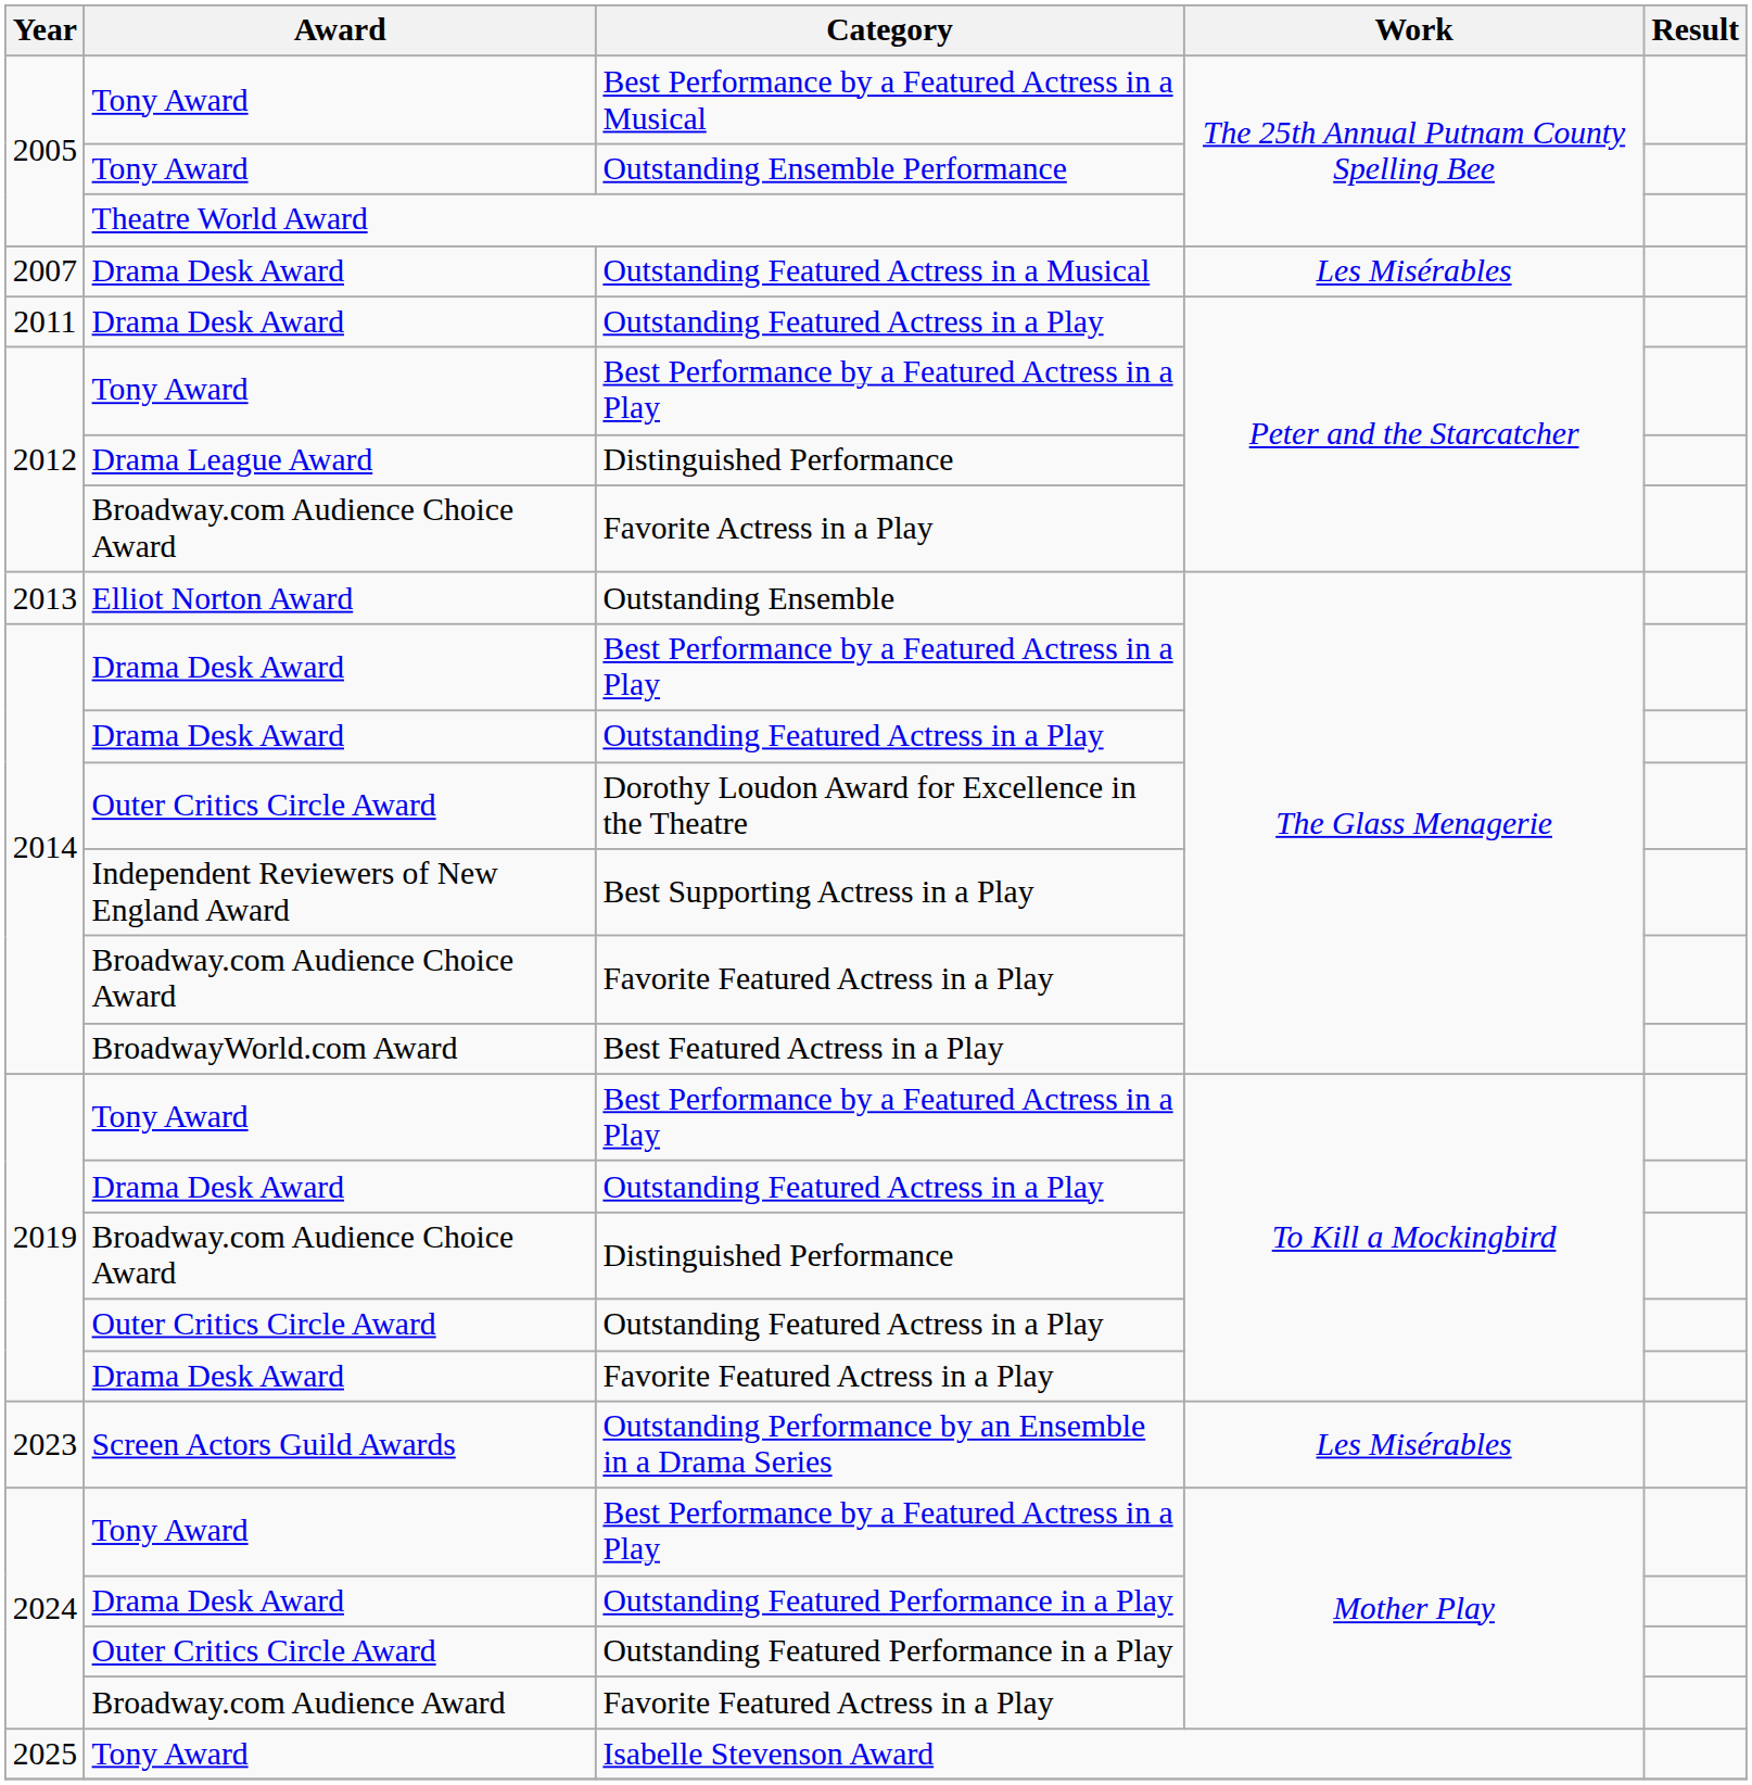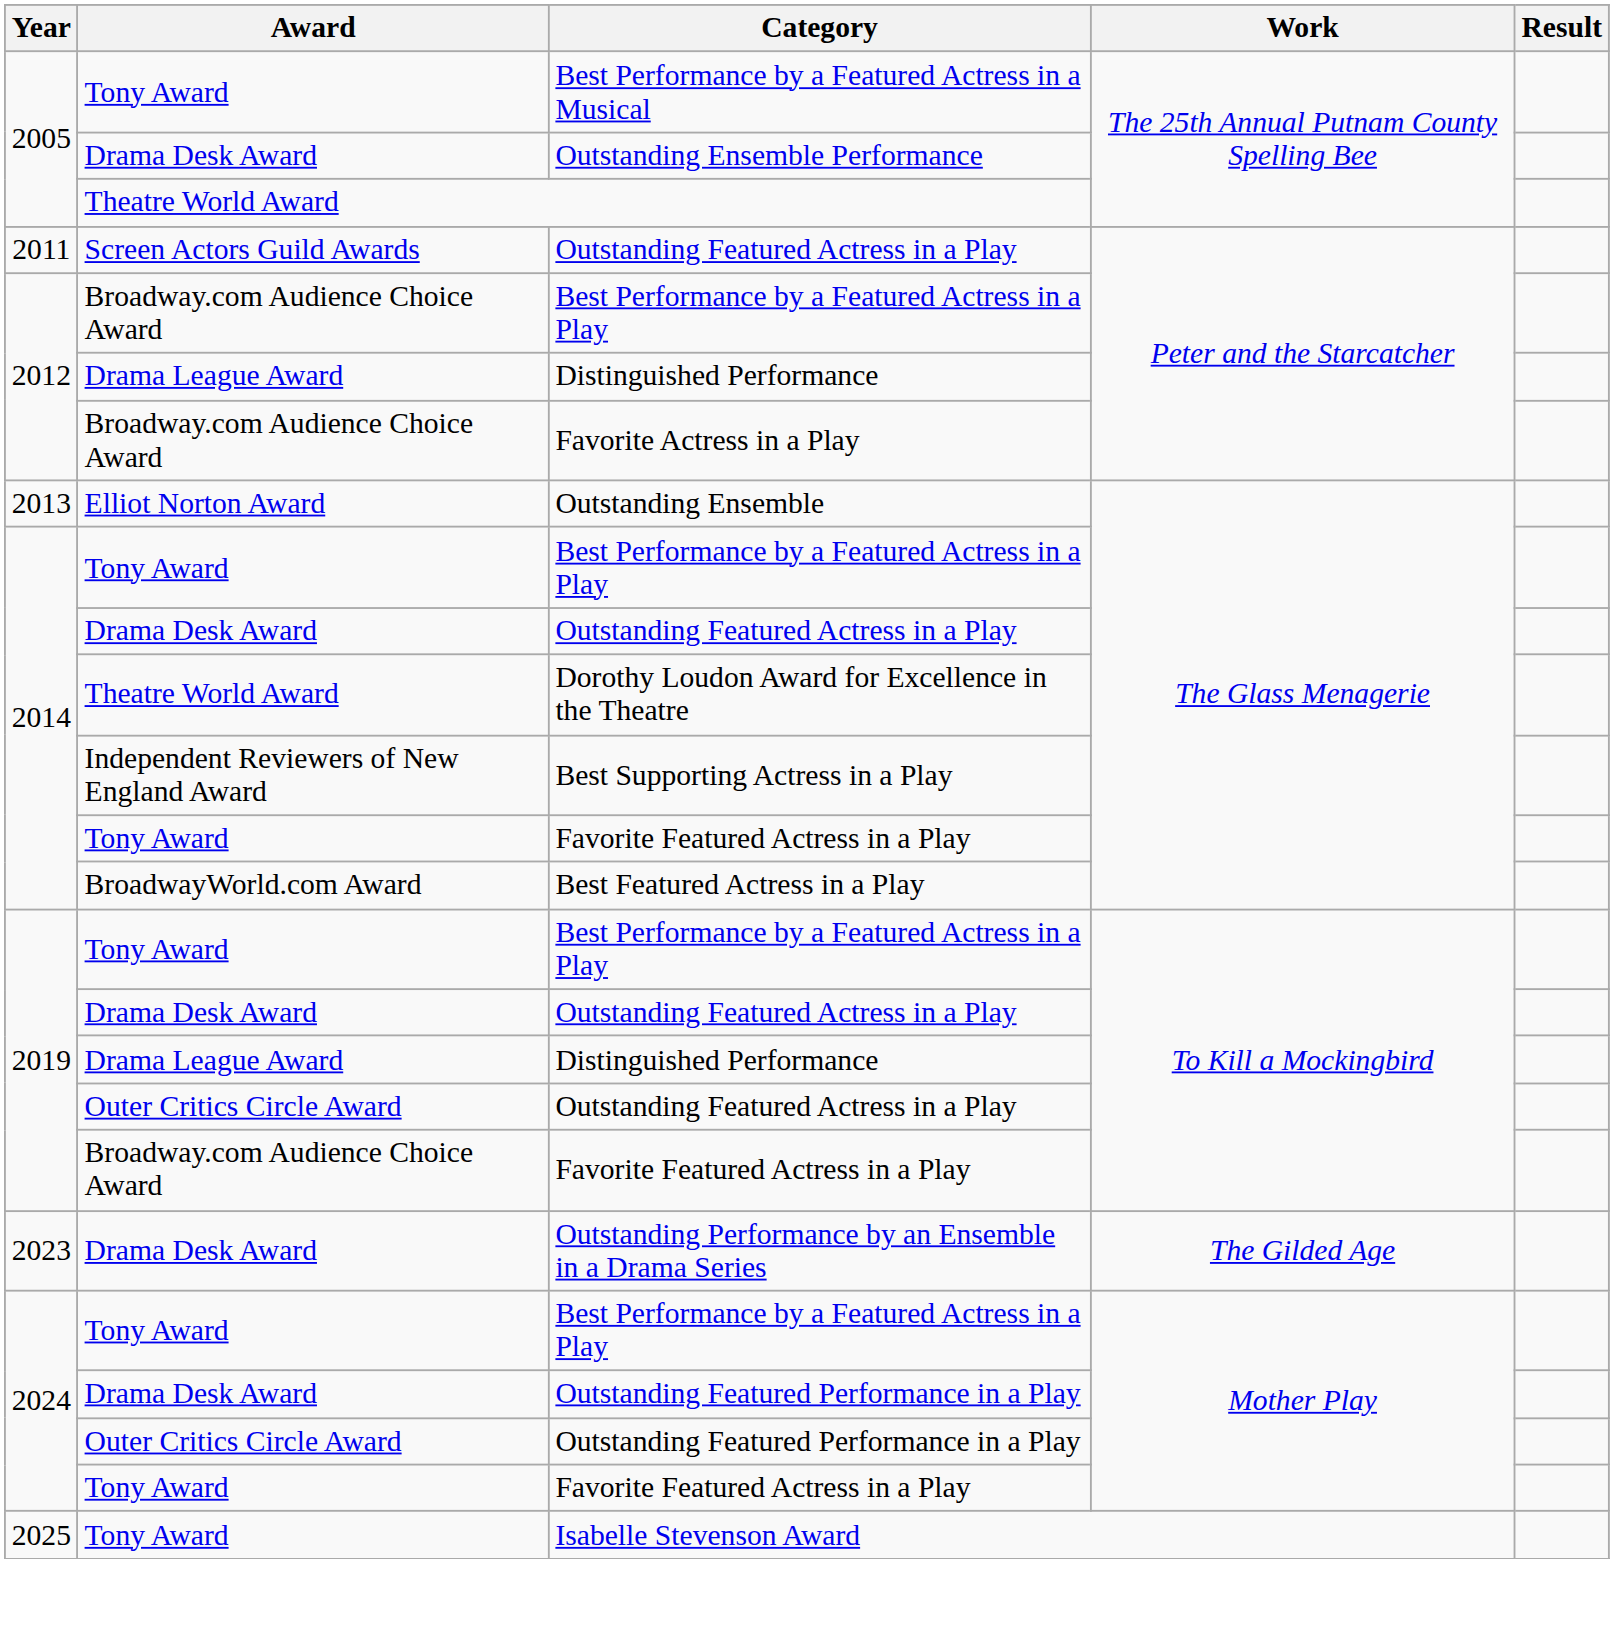 <table class="wikitable sortable">
 <tr>
 <th>Year</th>
 <th>Award</th>
 <th>Category</th>
 <th>Work</th>
 <th>Result</th>
 </tr>
 <tr>
 <td rowspan="3" align="center">2005</td>
 <td><a href='#'>Tony Award</a></td>
 <td><a href='#'>Best Performance by a Featured Actress in a Musical</a></td>
 <td rowspan="3" align="center"><em><a href='#'>The 25th Annual Putnam County Spelling Bee</a></em></td>
 <td></td>
 </tr>
 <tr>
-<td><a href='#'>Tony Award</a></td>
+<td><a href='#'>Drama Desk Award</a></td>
 <td><a href='#'>Outstanding Ensemble Performance</a></td>
 <td></td>
 </tr>
 <tr>
 <td colspan="2"><a href='#'>Theatre World Award</a></td>
 <td></td>
 </tr>
 <tr>
-<td align="center">2007</td>
-<td><a href='#'>Drama Desk Award</a></td>
-<td><a href='#'>Outstanding Featured Actress in a Musical</a></td>
-<td align="center"><em><a href='#'>Les Misérables</a></em></td>
-<td></td>
-</tr>
-<tr>
 <td align="center">2011</td>
-<td><a href='#'>Drama Desk Award</a></td>
+<td><a href='#'>Screen Actors Guild Awards</a></td>
 <td><a href='#'>Outstanding Featured Actress in a Play</a></td>
 <td rowspan="4" align="center"><em><a href='#'>Peter and the Starcatcher</a></em></td>
 <td></td>
 </tr>
 <tr>
 <td rowspan="3" align="center">2012</td>
-<td><a href='#'>Tony Award</a></td>
+<td>Broadway.com Audience Choice Award</td>
 <td><a href='#'>Best Performance by a Featured Actress in a Play</a></td>
 <td></td>
 </tr>
 <tr>
 <td><a href='#'>Drama League Award</a></td>
 <td>Distinguished Performance</td>
 <td></td>
 </tr>
 <tr>
 <td>Broadway.com Audience Choice Award</td>
 <td>Favorite Actress in a Play</td>
 <td></td>
 </tr>
 <tr>
 <td align="center">2013</td>
 <td><a href='#'>Elliot Norton Award</a></td>
 <td>Outstanding Ensemble</td>
 <td rowspan="7" align="center"><em><a href='#'>The Glass Menagerie</a></em></td>
 <td></td>
 </tr>
 <tr>
 <td rowspan="6" align="center">2014</td>
-<td><a href='#'>Drama Desk Award</a></td>
+<td><a href='#'>Tony Award</a></td>
 <td><a href='#'>Best Performance by a Featured Actress in a Play</a></td>
 <td></td>
 </tr>
 <tr>
 <td><a href='#'>Drama Desk Award</a></td>
 <td><a href='#'>Outstanding Featured Actress in a Play</a></td>
 <td></td>
 </tr>
 <tr>
-<td><a href='#'>Outer Critics Circle Award</a></td>
+<td><a href='#'>Theatre World Award</a></td>
 <td>Dorothy Loudon Award for Excellence in the Theatre</td>
 <td></td>
 </tr>
 <tr>
 <td>Independent Reviewers of New England Award</td>
 <td>Best Supporting Actress in a Play</td>
 <td></td>
 </tr>
 <tr>
-<td>Broadway.com Audience Choice Award</td>
+<td><a href='#'>Tony Award</a></td>
 <td>Favorite Featured Actress in a Play</td>
 <td></td>
 </tr>
 <tr>
 <td>BroadwayWorld.com Award</td>
 <td>Best Featured Actress in a Play</td>
 <td></td>
 </tr>
 <tr>
 <td rowspan="5" align="center">2019</td>
 <td><a href='#'>Tony Award</a></td>
 <td><a href='#'>Best Performance by a Featured Actress in a Play</a></td>
 <td rowspan="5" align="center"><em><a href='#'>To Kill a Mockingbird</a></em></td>
 <td></td>
 </tr>
 <tr>
 <td><a href='#'>Drama Desk Award</a></td>
 <td><a href='#'>Outstanding Featured Actress in a Play</a></td>
 <td></td>
 </tr>
 <tr>
-<td>Broadway.com Audience Choice Award</td>
+<td><a href='#'>Drama League Award</a></td>
 <td>Distinguished Performance</td>
 <td></td>
 </tr>
 <tr>
 <td><a href='#'>Outer Critics Circle Award</a></td>
 <td>Outstanding Featured Actress in a Play</td>
 <td></td>
 </tr>
 <tr>
-<td><a href='#'>Drama Desk Award</a></td>
+<td>Broadway.com Audience Choice Award</td>
 <td>Favorite Featured Actress in a Play</td>
 <td></td>
 </tr>
 <tr>
 <td align="center">2023</td>
-<td><a href='#'>Screen Actors Guild Awards</a></td>
+<td><a href='#'>Drama Desk Award</a></td>
 <td><a href='#'>Outstanding Performance by an Ensemble in a Drama Series</a></td>
-<td align="center"><em><a href='#'>Les Misérables</a></em></td>
+<td align="center"><em><a href='#'>The Gilded Age</a></em></td>
 <td></td>
 </tr>
 <tr>
 <td rowspan="4" align="center">2024</td>
 <td><a href='#'>Tony Award</a></td>
 <td><a href='#'>Best Performance by a Featured Actress in a Play</a></td>
 <td rowspan="4" align="center"><em><a href='#'>Mother Play</a></em></td>
 <td></td>
 </tr>
 <tr>
 <td><a href='#'>Drama Desk Award</a></td>
 <td><a href='#'>Outstanding Featured Performance in a Play</a></td>
 <td></td>
 </tr>
 <tr>
 <td><a href='#'>Outer Critics Circle Award</a></td>
 <td>Outstanding Featured Performance in a Play</td>
 <td></td>
 </tr>
 <tr>
-<td>Broadway.com Audience Award</td>
+<td><a href='#'>Tony Award</a></td>
 <td>Favorite Featured Actress in a Play</td>
 <td></td>
 </tr>
 <tr>
 <td align="center">2025</td>
 <td><a href='#'>Tony Award</a></td>
 <td colspan=2><a href='#'>Isabelle Stevenson Award</a></td>
 <td></td>
 </tr>
 <tr>
 </tr>
 </table>
